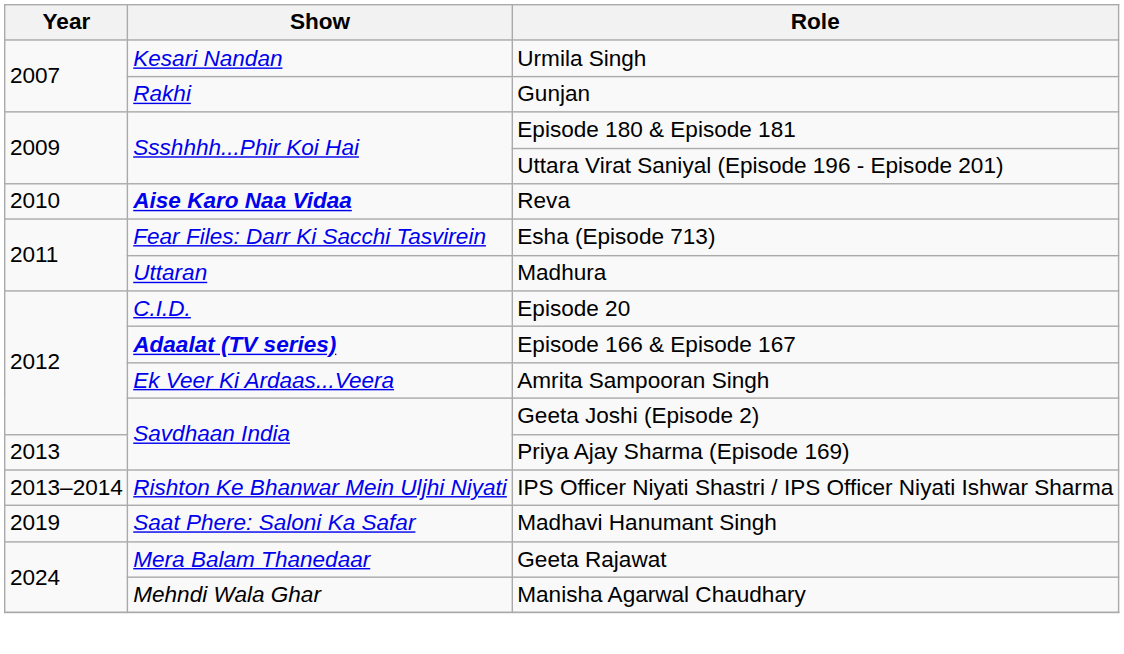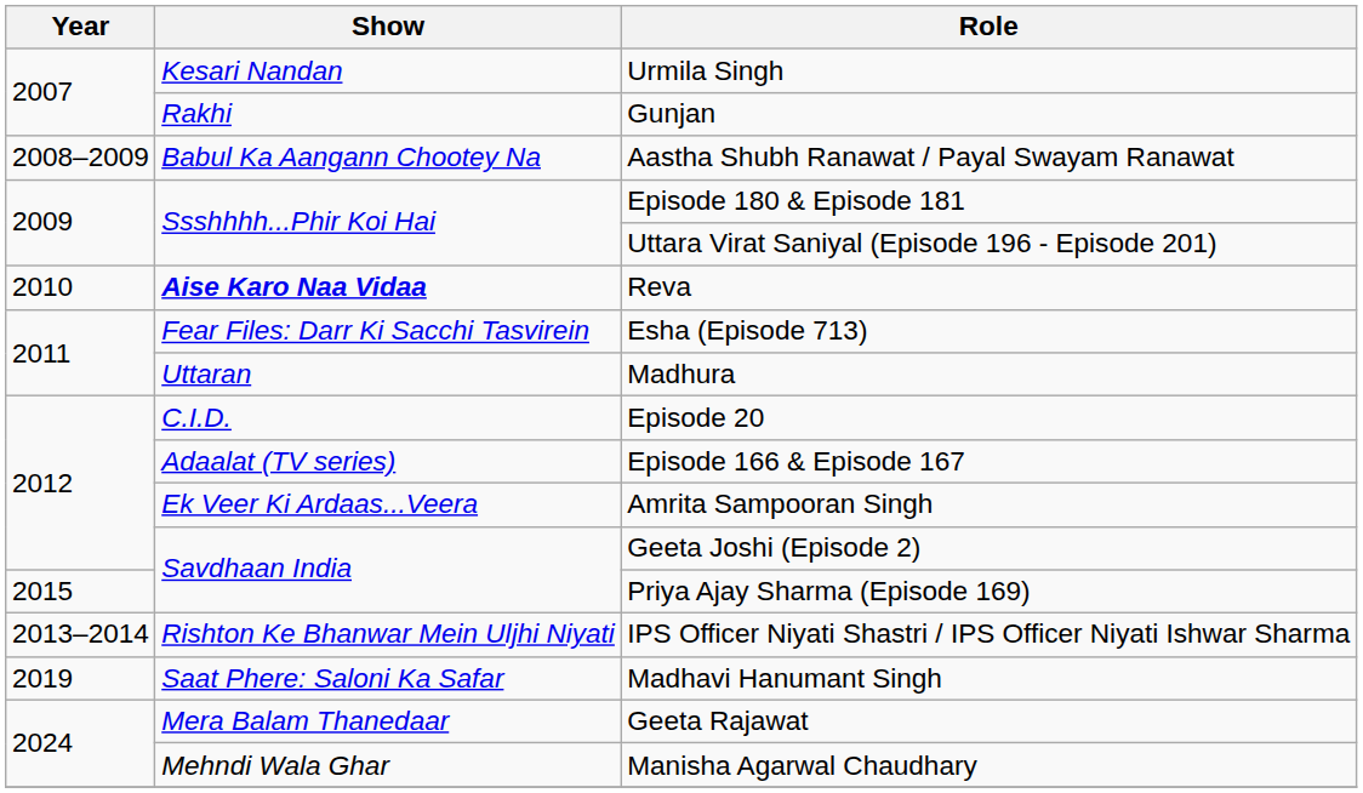 <table class="wikitable">
 <tr>
 <th>Year</th>
 <th>Show</th>
 <th>Role</th>
 </tr>
 <tr>
 <td rowspan="2">2007</td>
 <td><em><a href='#'>Kesari Nandan</a></em></td>
 <td>Urmila Singh</td>
 </tr>
 <tr>
 <td><em><a href='#'>Rakhi</a></em></td>
 <td>Gunjan</td>
+</tr>
+<tr>
+<td>2008–2009</td>
+<td><em><a href='#'>Babul Ka Aangann Chootey Na</a></em></td>
+<td>Aastha Shubh Ranawat / Payal Swayam Ranawat</td>
 </tr>
 <tr>
 <td rowspan="2">2009</td>
 <td rowspan="2"><em><a href='#'>Ssshhhh...Phir Koi Hai</a></em></td>
 <td>Episode 180 & Episode 181</td>
 </tr>
 <tr>
 <td>Uttara Virat Saniyal (Episode 196 - Episode 201)</td>
 </tr>
 <tr>
 <td>2010</td>
 <td><strong><em><a href='#'>Aise Karo Naa Vidaa</a></em></strong></td>
 <td>Reva</td>
 </tr>
 <tr>
 <td rowspan="2">2011</td>
 <td><em><a href='#'>Fear Files: Darr Ki Sacchi Tasvirein</a></em></td>
 <td>Esha (Episode 713)</td>
 </tr>
 <tr>
 <td><em><a href='#'>Uttaran</a></em></td>
 <td>Madhura</td>
 </tr>
 <tr>
 <td rowspan="4">2012</td>
 <td><em><a href='#'>C.I.D.</a></em></td>
 <td>Episode 20</td>
 </tr>
 <tr>
-<td><strong><em><a href='#'>Adaalat (TV series)</a></em></strong></td>
+<td><em><a href='#'>Adaalat (TV series)</a></em></td>
 <td>Episode 166 & Episode 167</td>
 </tr>
 <tr>
 <td><em><a href='#'>Ek Veer Ki Ardaas...Veera</a></em></td>
 <td>Amrita Sampooran Singh</td>
 </tr>
 <tr>
 <td rowspan="2"><em><a href='#'>Savdhaan India</a></em></td>
 <td>Geeta Joshi (Episode 2)</td>
 </tr>
 <tr>
-<td>2013</td>
+<td>2015</td>
 <td>Priya Ajay Sharma (Episode 169)</td>
 </tr>
 <tr>
 <td>2013–2014</td>
 <td><em><a href='#'>Rishton Ke Bhanwar Mein Uljhi Niyati</a></em></td>
 <td>IPS Officer Niyati Shastri / IPS Officer Niyati Ishwar Sharma</td>
 </tr>
 <tr>
 <td>2019</td>
 <td><em><a href='#'>Saat Phere: Saloni Ka Safar</a></em></td>
 <td>Madhavi Hanumant Singh</td>
 </tr>
 <tr>
 <td rowspan="2">2024</td>
 <td><em><a href='#'>Mera Balam Thanedaar</a></em></td>
 <td>Geeta Rajawat</td>
 </tr>
 <tr>
 <td><em>Mehndi Wala Ghar</em></td>
 <td>Manisha Agarwal Chaudhary</td>
 </tr>
 <tr>
 </tr>
 </table>
